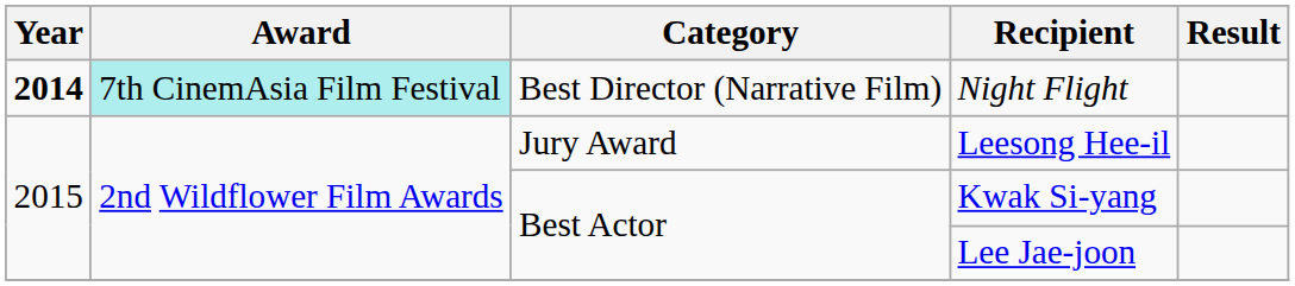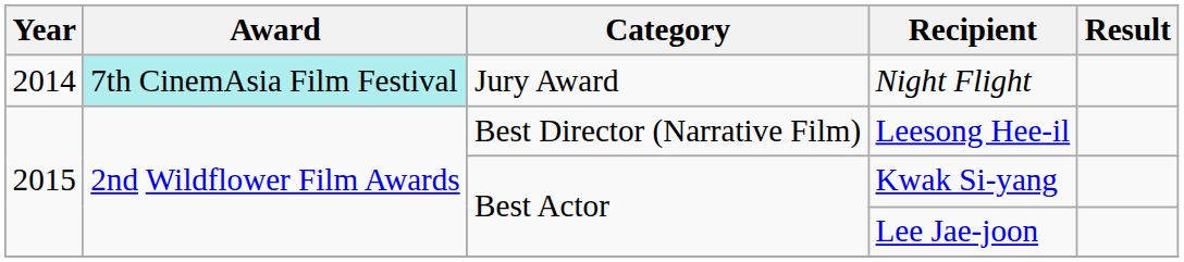 <table class="wikitable">
 <tr>
 <th>Year</th>
 <th>Award</th>
 <th>Category</th>
 <th>Recipient</th>
 <th>Result</th>
 </tr>
 <tr>
-<td><strong>2014</strong></td>
+<td>2014</td>
 <td style="background: paleturquoise;">7th CinemAsia Film Festival</td>
-<td>Best Director (Narrative Film)</td>
+<td>Jury Award</td>
 <td><em>Night Flight</em></td>
 <td></td>
 </tr>
 <tr>
 <td rowspan=3>2015</td>
 <td rowspan=3><a href='#'>2nd</a> <a href='#'>Wildflower Film Awards</a></td>
-<td>Jury Award</td>
+<td>Best Director (Narrative Film)</td>
 <td><a href='#'>Leesong Hee-il</a></td>
 <td></td>
 </tr>
 <tr>
 <td rowspan=2>Best Actor</td>
 <td><a href='#'>Kwak Si-yang</a></td>
 <td></td>
 </tr>
 <tr>
 <td><a href='#'>Lee Jae-joon</a></td>
 <td></td>
 </tr>
 <tr>
 </tr>
 </table>
